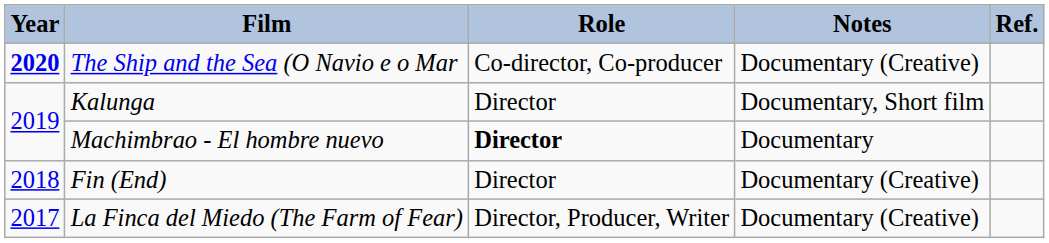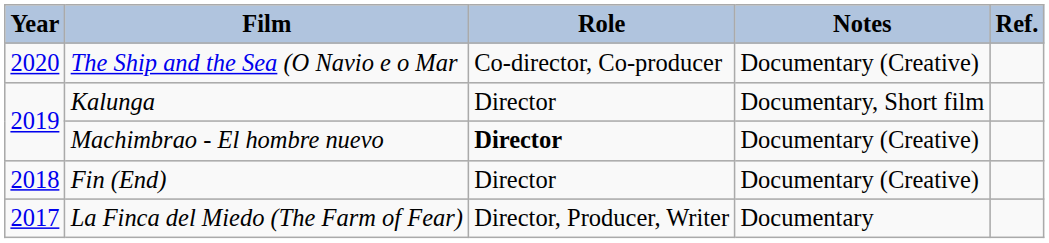 <table class="wikitable">
 <tr>
 <th style="background:#B0C4DE;">Year</th>
 <th style="background:#B0C4DE;">Film</th>
 <th style="background:#B0C4DE;">Role</th>
 <th style="background:#B0C4DE;">Notes</th>
 <th style="background:#B0C4DE;">Ref.</th>
 </tr>
 <tr>
-<td><strong><a href='#'>2020</a></strong></td>
+<td><a href='#'>2020</a></td>
 <td><em><a href='#'>The Ship and the Sea</a> (O Navio e o Mar</em></td>
 <td>Co-director, Co-producer</td>
 <td>Documentary (Creative)</td>
 <td></td>
 </tr>
 <tr>
 <td rowspan=2><a href='#'>2019</a></td>
 <td><em>Kalunga</em></td>
 <td>Director</td>
 <td>Documentary, Short film</td>
 <td></td>
 </tr>
 <tr>
 <td><em>Machimbrao - El hombre nuevo</em></td>
 <td><strong>Director</strong></td>
-<td>Documentary</td>
+<td>Documentary (Creative)</td>
 <td></td>
 </tr>
 <tr>
 <td><a href='#'>2018</a></td>
 <td><em>Fin (End)</em></td>
 <td>Director</td>
 <td>Documentary (Creative)</td>
 <td></td>
 </tr>
 <tr>
 <td><a href='#'>2017</a></td>
 <td><em>La Finca del Miedo (The Farm of Fear)</em></td>
 <td>Director, Producer, Writer</td>
-<td>Documentary (Creative)</td>
+<td>Documentary</td>
 <td></td>
 </tr>
 </table>
